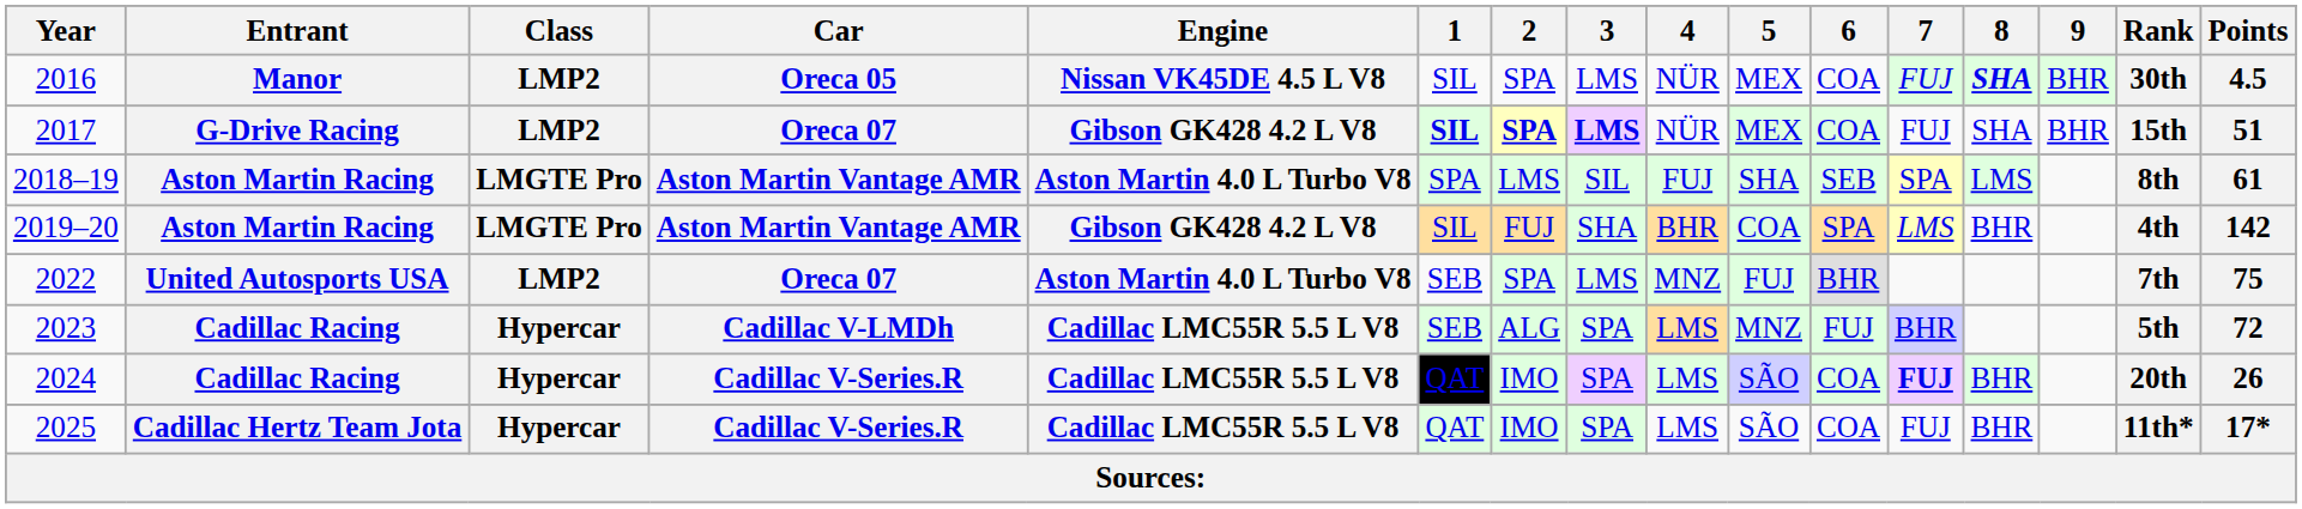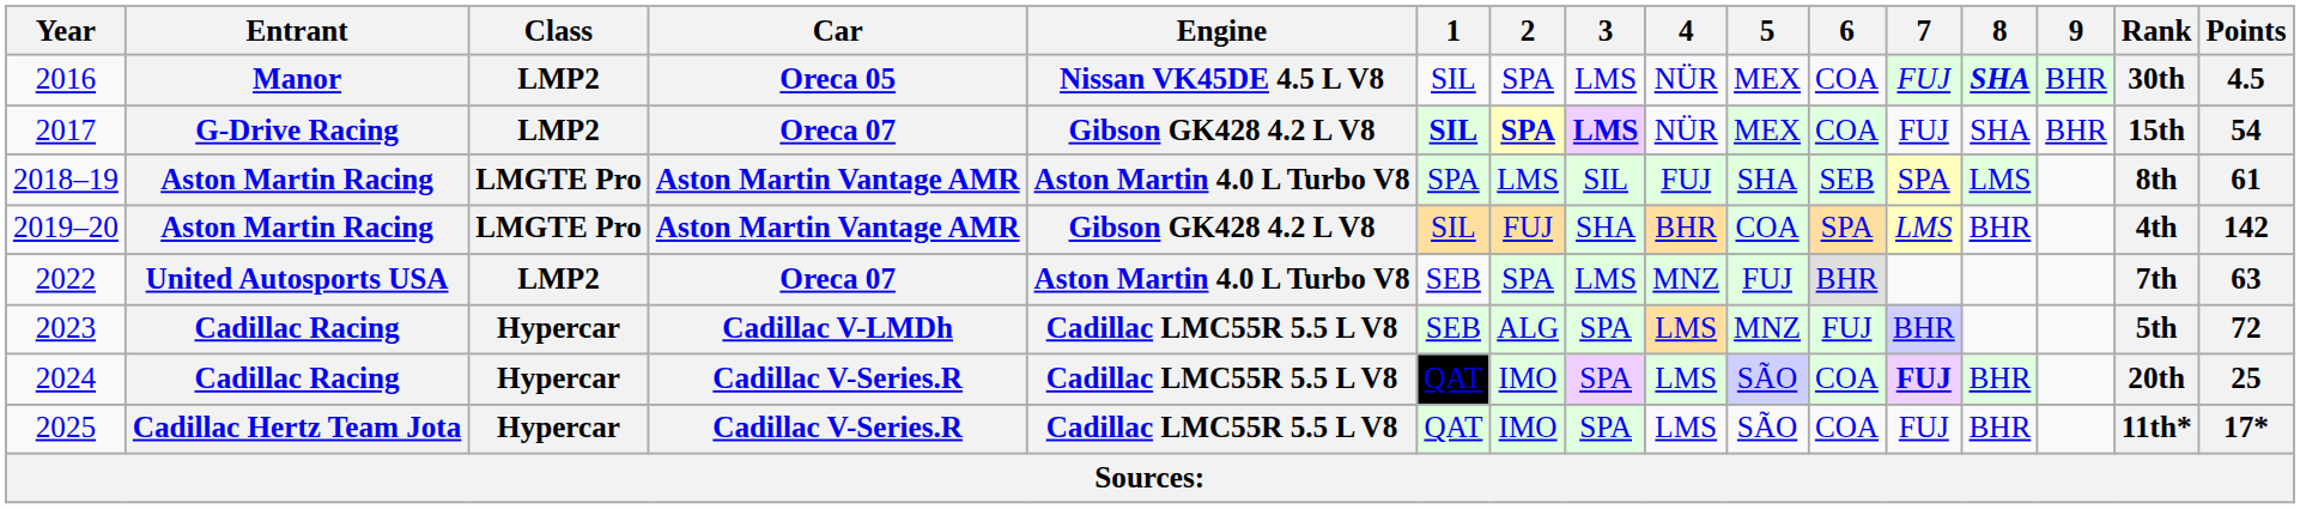 <table class="wikitable" style="text-align:center; font-size:85%">
 <tr>
 <th>Year</th>
 <th>Entrant</th>
 <th>Class</th>
 <th>Car</th>
 <th>Engine</th>
 <th>1</th>
 <th>2</th>
 <th>3</th>
 <th>4</th>
 <th>5</th>
 <th>6</th>
 <th>7</th>
 <th>8</th>
 <th>9</th>
 <th>Rank</th>
 <th>Points</th>
 </tr>
 <tr>
 <td><a href='#'>2016</a></td>
 <th><a href='#'>Manor</a></th>
 <th>LMP2</th>
 <th nowrap><a href='#'>Oreca 05</a></th>
 <th nowrap><a href='#'>Nissan VK45DE</a> 4.5 L V8</th>
 <td><a href='#'>SIL</a></td>
 <td><a href='#'>SPA</a></td>
 <td><a href='#'>LMS</a></td>
 <td><a href='#'>NÜR</a></td>
 <td><a href='#'>MEX</a></td>
 <td><a href='#'>COA</a></td>
 <td style="background:#DFFFDF;"><em><a href='#'>FUJ</a></em><br></td>
 <td style="background:#DFFFDF;"><strong><em><a href='#'>SHA</a></em></strong><br></td>
 <td style="background:#DFFFDF;"><a href='#'>BHR</a><br></td>
 <th>30th</th>
 <th>4.5</th>
 </tr>
 <tr>
 <td><a href='#'>2017</a></td>
 <th nowrap><a href='#'>G-Drive Racing</a></th>
 <th>LMP2</th>
 <th nowrap><a href='#'>Oreca 07</a></th>
 <th nowrap><a href='#'>Gibson</a> GK428 4.2 L V8</th>
 <td style="background:#DFFFDF;"><strong><a href='#'>SIL</a></strong><br></td>
 <td style="background:#FFFFBF;"><strong><a href='#'>SPA</a></strong><br></td>
 <td style="background:#EFCFFF;"><strong><a href='#'>LMS</a></strong><br></td>
 <td><a href='#'>NÜR</a></td>
 <td style="background:#DFFFDF;"><a href='#'>MEX</a><br></td>
 <td style="background:#DFFFDF;"><a href='#'>COA</a><br></td>
 <td><a href='#'>FUJ</a></td>
 <td><a href='#'>SHA</a></td>
 <td><a href='#'>BHR</a></td>
 <th>15th</th>
-<th>51</th>
+<th>54</th>
 </tr>
 <tr>
 <td nowrap><a href='#'>2018–19</a></td>
 <th nowrap><a href='#'>Aston Martin Racing</a></th>
 <th nowrap>LMGTE Pro</th>
 <th nowrap><a href='#'>Aston Martin Vantage AMR</a></th>
 <th nowrap><a href='#'>Aston Martin</a> 4.0 L Turbo V8</th>
 <td style="background:#DFFFDF;"><a href='#'>SPA</a><br></td>
 <td style="background:#DFFFDF;"><a href='#'>LMS</a><br></td>
 <td style="background:#DFFFDF;"><a href='#'>SIL</a><br></td>
 <td style="background:#DFFFDF;"><a href='#'>FUJ</a><br></td>
 <td style="background:#DFFFDF;"><a href='#'>SHA</a><br></td>
 <td style="background:#DFFFDF;"><a href='#'>SEB</a><br></td>
 <td style="background:#FFFFBF;"><a href='#'>SPA</a><br></td>
 <td style="background:#DFFFDF;"><a href='#'>LMS</a><br></td>
 <td></td>
 <th>8th</th>
 <th>61</th>
 </tr>
 <tr>
 <td nowrap><a href='#'>2019–20</a></td>
 <th nowrap><a href='#'>Aston Martin Racing</a></th>
 <th nowrap>LMGTE Pro</th>
 <th nowrap><a href='#'>Aston Martin Vantage AMR</a></th>
 <th nowrap><a href='#'>Gibson</a> GK428 4.2 L V8</th>
 <td style="background:#FFDF9F;"><a href='#'>SIL</a><br></td>
 <td style="background:#FFDF9F;"><a href='#'>FUJ</a><br></td>
 <td style="background:#DFFFDF;"><a href='#'>SHA</a><br></td>
 <td style="background:#FFDF9F;"><a href='#'>BHR</a><br></td>
 <td style="background:#DFFFDF;"><a href='#'>COA</a><br></td>
 <td style="background:#FFDF9F;"><a href='#'>SPA</a><br></td>
 <td style="background:#FFFFBF;"><em><a href='#'>LMS</a></em><br></td>
 <td><a href='#'>BHR</a></td>
 <td></td>
 <th>4th</th>
 <th>142</th>
 </tr>
 <tr>
 <td><a href='#'>2022</a></td>
 <th nowrap><a href='#'>United Autosports USA</a></th>
 <th>LMP2</th>
 <th nowrap><a href='#'>Oreca 07</a></th>
 <th nowrap><a href='#'>Aston Martin</a> 4.0 L Turbo V8</th>
 <td><a href='#'>SEB</a></td>
 <td style="background:#DFFFDF;"><a href='#'>SPA</a><br></td>
 <td style="background:#DFFFDF;"><a href='#'>LMS</a><br></td>
 <td style="background:#DFFFDF;"><a href='#'>MNZ</a><br></td>
 <td style="background:#DFFFDF;"><a href='#'>FUJ</a><br></td>
 <td style="background:#DFDFDF;"><a href='#'>BHR</a><br></td>
 <td></td>
 <td></td>
 <td></td>
 <th>7th</th>
-<th>75</th>
+<th>63</th>
 </tr>
 <tr>
 <td><a href='#'>2023</a></td>
 <th nowrap><a href='#'>Cadillac Racing</a></th>
 <th>Hypercar</th>
 <th nowrap><a href='#'>Cadillac V-LMDh</a></th>
 <th nowrap><a href='#'>Cadillac</a> LMC55R 5.5 L V8</th>
 <td style="background:#DFFFDF;"><a href='#'>SEB</a><br></td>
 <td style="background:#DFFFDF;"><a href='#'>ALG</a><br></td>
 <td style="background:#DFFFDF;"><a href='#'>SPA</a><br></td>
 <td style="background:#FFDF9F;"><a href='#'>LMS</a><br></td>
 <td style="background:#DFFFDF;"><a href='#'>MNZ</a><br></td>
 <td style="background:#DFFFDF;"><a href='#'>FUJ</a><br></td>
 <td style="background:#CFCFFF;"><a href='#'>BHR</a><br></td>
 <td></td>
 <td></td>
 <th>5th</th>
 <th>72</th>
 </tr>
 <tr>
 <td><a href='#'>2024</a></td>
 <th nowrap><a href='#'>Cadillac Racing</a></th>
 <th>Hypercar</th>
 <th nowrap><a href='#'>Cadillac V-Series.R</a></th>
 <th nowrap><a href='#'>Cadillac</a> LMC55R 5.5 L V8</th>
 <td style="background-color:#000000;color:white"><a href='#'><span>QAT</span></a><br></td>
 <td style="background:#DFFFDF;"><a href='#'>IMO</a><br></td>
 <td style="background:#EFCFFF;"><a href='#'>SPA</a><br></td>
 <td style="background:#DFFFDF;"><a href='#'>LMS</a><br></td>
 <td style="background:#CFCFFF;"><a href='#'>SÃO</a><br></td>
 <td style="background:#DFFFDF;"><a href='#'>COA</a><br></td>
 <td style="background:#EFCFFF;"><strong><a href='#'>FUJ</a></strong><br></td>
 <td style="background:#DFFFDF;"><a href='#'>BHR</a><br></td>
 <td></td>
 <th>20th</th>
-<th>26</th>
+<th>25</th>
 </tr>
 <tr>
 <td><a href='#'>2025</a></td>
 <th><a href='#'>Cadillac Hertz Team Jota</a></th>
 <th>Hypercar</th>
 <th><a href='#'>Cadillac V-Series.R</a></th>
 <th><a href='#'>Cadillac</a> LMC55R 5.5 L V8</th>
 <td style="background:#DFFFDF;"><a href='#'>QAT</a><br></td>
 <td style="background:#DFFFDF;"><a href='#'>IMO</a><br></td>
 <td style="background:#DFFFDF;"><a href='#'>SPA</a><br></td>
 <td style="background:#;"><a href='#'>LMS</a><br></td>
 <td style="background:#;"><a href='#'>SÃO</a><br></td>
 <td style="background:#;"><a href='#'>COA</a><br></td>
 <td style="background:#;"><a href='#'>FUJ</a><br></td>
 <td style="background:#;"><a href='#'>BHR</a><br></td>
 <td></td>
 <th>11th*</th>
 <th>17*</th>
 </tr>
 <tr>
 <th colspan="16">Sources:</th>
 </tr>
 </table>
